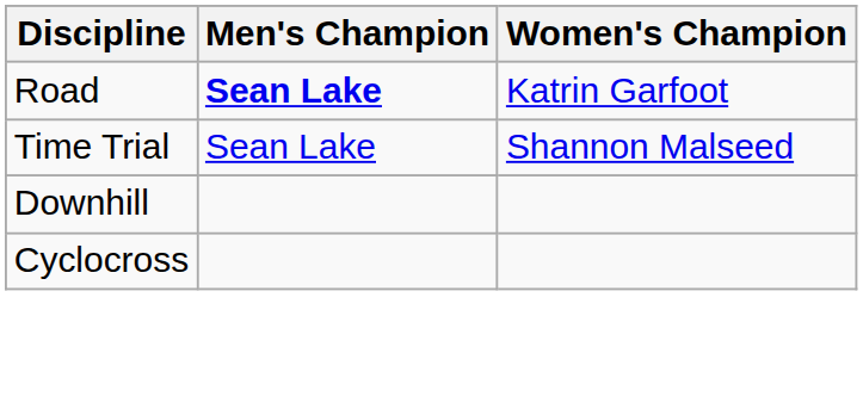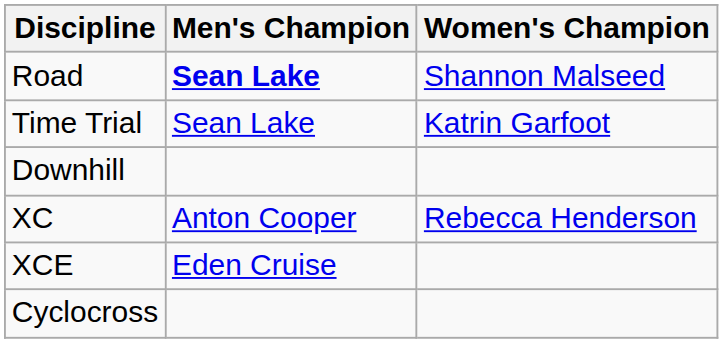 <table class="wikitable">
 <tr>
 <th>Discipline</th>
 <th>Men's Champion</th>
 <th>Women's Champion</th>
 </tr>
 <tr>
 <td>Road</td>
 <td><strong> <a href='#'>Sean Lake</a></strong></td>
-<td> <a href='#'>Katrin Garfoot</a></td>
+<td> <a href='#'>Shannon Malseed</a></td>
 </tr>
 <tr>
 <td>Time Trial</td>
 <td> <a href='#'>Sean Lake</a></td>
-<td> <a href='#'>Shannon Malseed</a></td>
+<td> <a href='#'>Katrin Garfoot</a></td>
 </tr>
 <tr>
 <td>Downhill</td>
 <td></td>
+<td></td>
+</tr>
+<tr>
+<td>XC</td>
+<td> <a href='#'>Anton Cooper</a></td>
+<td> <a href='#'>Rebecca Henderson</a></td>
+</tr>
+<tr>
+<td>XCE</td>
+<td> <a href='#'>Eden Cruise</a></td>
 <td></td>
 </tr>
 <tr>
 <td>Cyclocross</td>
 <td></td>
 <td></td>
 </tr>
 </table>
